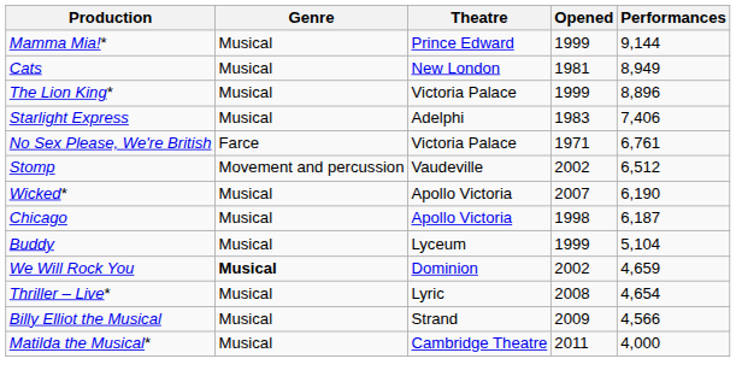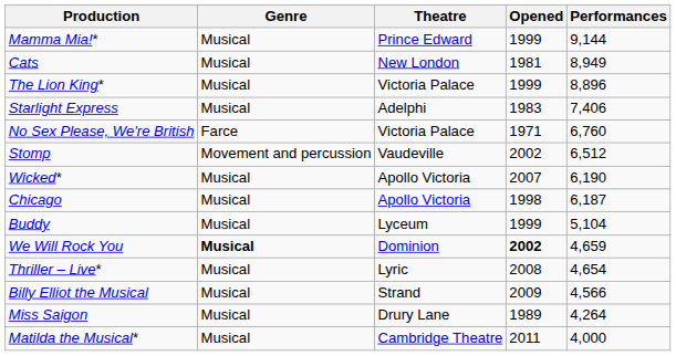 <table class="wikitable sortable" style="margin-left: auto; margin-right: auto; border: none;">
 <tr>
 <th scope="col">Production</th>
 <th scope="col">Genre</th>
 <th scope="col">Theatre</th>
 <th scope="col">Opened</th>
 <th scope="col">Performances</th>
 </tr>
 <tr>
 <td><em><a href='#'>Mamma Mia!</a></em>*</td>
 <td>Musical</td>
 <td><a href='#'>Prince Edward</a></td>
 <td>1999</td>
 <td>9,144</td>
 </tr>
 <tr>
 <td><em><a href='#'>Cats</a></em></td>
 <td>Musical</td>
 <td><a href='#'>New London</a></td>
 <td>1981</td>
 <td>8,949</td>
 </tr>
 <tr>
 <td><em><a href='#'>The Lion King</a></em>*</td>
 <td>Musical</td>
 <td>Victoria Palace</td>
 <td>1999</td>
 <td>8,896</td>
 </tr>
 <tr>
 <td><em><a href='#'>Starlight Express</a></em></td>
 <td>Musical</td>
 <td>Adelphi</td>
 <td>1983</td>
 <td>7,406</td>
 </tr>
 <tr>
 <td><em><a href='#'>No Sex Please, We're British</a></em></td>
 <td>Farce</td>
 <td>Victoria Palace</td>
 <td>1971</td>
-<td>6,761</td>
+<td>6,760</td>
 </tr>
 <tr>
 <td><em><a href='#'>Stomp</a></em></td>
 <td>Movement and percussion</td>
 <td>Vaudeville</td>
 <td>2002</td>
 <td>6,512</td>
 </tr>
 <tr>
 <td><em><a href='#'>Wicked</a></em>*</td>
 <td>Musical</td>
 <td>Apollo Victoria</td>
 <td>2007</td>
 <td>6,190</td>
 </tr>
 <tr>
 <td><em><a href='#'>Chicago</a></em></td>
 <td>Musical</td>
 <td><a href='#'>Apollo Victoria</a></td>
 <td>1998</td>
 <td>6,187</td>
 </tr>
 <tr>
 <td><em><a href='#'>Buddy</a></em></td>
 <td>Musical</td>
 <td>Lyceum</td>
 <td>1999</td>
 <td>5,104</td>
 </tr>
 <tr>
 <td><em><a href='#'>We Will Rock You</a></em></td>
 <td><strong>Musical</strong></td>
 <td><a href='#'>Dominion</a></td>
-<td>2002</td>
+<td><strong>2002</strong></td>
 <td>4,659</td>
 </tr>
 <tr>
 <td><em><a href='#'>Thriller – Live</a></em>*</td>
 <td>Musical</td>
 <td>Lyric</td>
 <td>2008</td>
 <td>4,654</td>
 </tr>
 <tr>
 <td><em><a href='#'>Billy Elliot the Musical</a></em></td>
 <td>Musical</td>
 <td>Strand</td>
 <td>2009</td>
 <td>4,566</td>
 </tr>
 <tr>
+<td><em><a href='#'>Miss Saigon</a></em></td>
+<td>Musical</td>
+<td>Drury Lane</td>
+<td>1989</td>
+<td>4,264</td>
+</tr>
+<tr>
 <td><em><a href='#'>Matilda the Musical</a></em>*</td>
 <td>Musical</td>
 <td><a href='#'>Cambridge Theatre</a></td>
 <td>2011</td>
 <td>4,000</td>
 </tr>
 </table>
